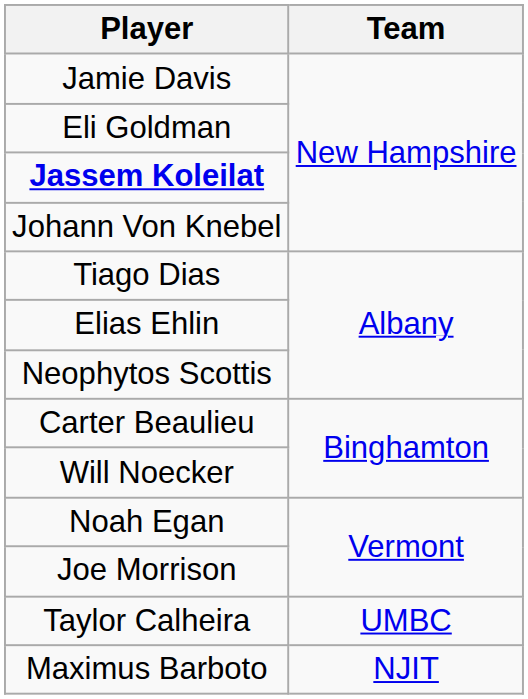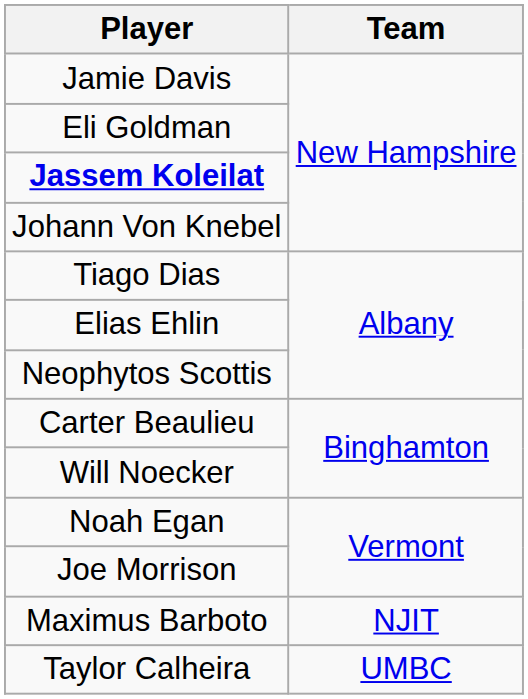 <table class="wikitable" style="text-align: center;">
 <tr>
 <th>Player</th>
 <th>Team</th>
 </tr>
 <tr>
 <td>Jamie Davis</td>
 <td rowspan=4><a href='#'>New Hampshire</a></td>
 </tr>
 <tr>
 <td>Eli Goldman</td>
 </tr>
 <tr>
 <td><strong><a href='#'>Jassem Koleilat</a></strong></td>
 </tr>
 <tr>
 <td>Johann Von Knebel</td>
 </tr>
 <tr>
 <td>Tiago Dias</td>
 <td rowspan=3><a href='#'>Albany</a></td>
 </tr>
 <tr>
 <td>Elias Ehlin</td>
 </tr>
 <tr>
 <td>Neophytos Scottis</td>
 </tr>
 <tr>
 <td>Carter Beaulieu</td>
 <td rowspan=2><a href='#'>Binghamton</a></td>
 </tr>
 <tr>
 <td>Will Noecker</td>
 </tr>
 <tr>
 <td>Noah Egan</td>
 <td rowspan=2><a href='#'>Vermont</a></td>
 </tr>
 <tr>
 <td>Joe Morrison</td>
 </tr>
 <tr>
+<td>Maximus Barboto</td>
+<td><a href='#'>NJIT</a></td>
+</tr>
+<tr>
 <td>Taylor Calheira</td>
 <td><a href='#'>UMBC</a></td>
 </tr>
-<tr>
-<td>Maximus Barboto</td>
-<td><a href='#'>NJIT</a></td>
-</tr>
 </table>
